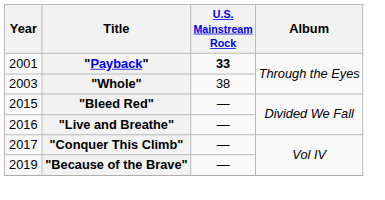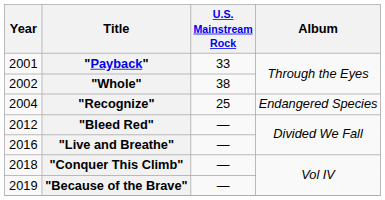 <table class="wikitable plainrowheaders" style="text-align:center">
 <tr>
 <th scope="col" style="width:40px;">Year</th>
 <th scope="col">Title</th>
 <th style="width:40px;"><small><a href='#'>U.S. Mainstream Rock</a></small></th>
 <th scope="col">Album</th>
 </tr>
 <tr>
 <td>2001</td>
 <th scope="row">"<a href='#'>Payback</a>"</th>
-<td><strong>33</strong></td>
+<td>33</td>
 <td rowspan="2"><em>Through the Eyes</em></td>
 </tr>
 <tr>
-<td>2003</td>
+<td>2002</td>
 <th scope="row">"Whole"</th>
 <td>38</td>
 </tr>
 <tr>
-<td>2015</td>
+<td>2004</td>
+<th scope="row">"Recognize"</th>
+<td>25</td>
+<td><em>Endangered Species</em></td>
+</tr>
+<tr>
+<td>2012</td>
 <th scope="row">"Bleed Red"</th>
 <td>—</td>
 <td rowspan="2"><em>Divided We Fall</em></td>
 </tr>
 <tr>
 <td>2016</td>
 <th scope="row">"Live and Breathe"</th>
 <td>—</td>
 </tr>
 <tr>
-<td>2017</td>
+<td>2018</td>
 <th scope="row">"Conquer This Climb"</th>
 <td>—</td>
 <td rowspan="2"><em>Vol IV</em></td>
 </tr>
 <tr>
 <td>2019</td>
 <th scope="row">"Because of the Brave"</th>
 <td>—</td>
 </tr>
 <tr>
 </tr>
 </table>
